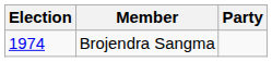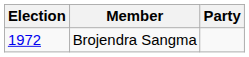 <table class="wikitable sortable">
 <tr>
 <th>Election</th>
 <th>Member</th>
 <th colspan=2>Party</th>
 </tr>
 <tr>
-<td><a href='#'>1974</a></td>
+<td><a href='#'>1972</a></td>
 <td>Brojendra Sangma</td>
 <td></td>
 </tr>
 </table>
